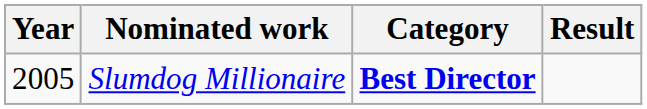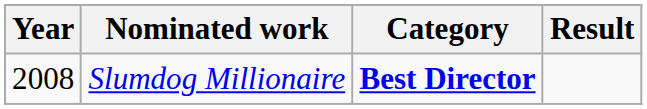 <table class="wikitable sortable">
 <tr>
 <th>Year</th>
 <th>Nominated work</th>
 <th>Category</th>
 <th>Result</th>
 </tr>
 <tr>
-<td>2005</td>
+<td>2008</td>
 <td><em><a href='#'>Slumdog Millionaire</a></em></td>
 <td><strong><a href='#'>Best Director</a></strong></td>
 <td></td>
 </tr>
 </table>
